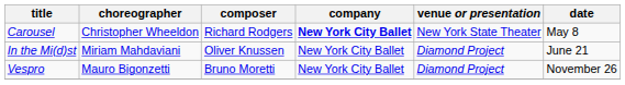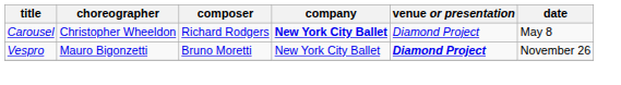 <table class="wikitable sortable">
 <tr>
 <th>title</th>
 <th>choreographer</th>
 <th>composer</th>
 <th>company</th>
 <th>venue <em>or presentation</em></th>
 <th>date</th>
 </tr>
 <tr>
 <td><em><a href='#'>Carousel</a></em></td>
 <td><a href='#'>Christopher Wheeldon</a></td>
 <td><a href='#'>Richard Rodgers</a></td>
 <td><strong><a href='#'>New York City Ballet</a></strong></td>
-<td><a href='#'>New York State Theater</a></td>
+<td><em><a href='#'>Diamond Project</a></em></td>
 <td>May 8</td>
-</tr>
-<tr>
-<td><em><a href='#'>In the Mi(d)st</a></em></td>
-<td><a href='#'>Miriam Mahdaviani</a></td>
-<td><a href='#'>Oliver Knussen</a></td>
-<td><a href='#'>New York City Ballet</a></td>
-<td><em><a href='#'>Diamond Project</a></em></td>
-<td>June 21</td>
 </tr>
 <tr>
 <td><em><a href='#'>Vespro</a></em></td>
 <td><a href='#'>Mauro Bigonzetti</a></td>
 <td><a href='#'>Bruno Moretti</a></td>
 <td><a href='#'>New York City Ballet</a></td>
-<td><em><a href='#'>Diamond Project</a></em></td>
+<td><strong><em><a href='#'>Diamond Project</a></em></strong></td>
 <td>November 26</td>
 </tr>
 <tr>
 </tr>
 </table>
